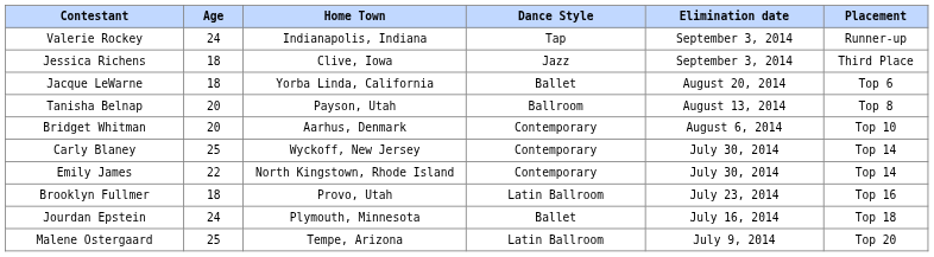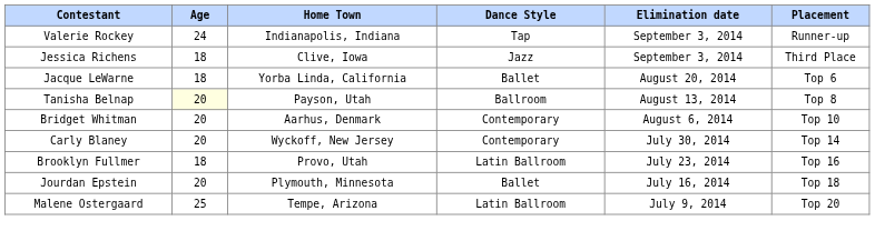 <table border="1" cellpadding="4" cellspacing="0" style="text-align:center; font-size:90%; border-collapse:collapse; width:75%;">
 <tr style="background:#C1D8FF;">
 <th style="width:12%;">Contestant</th>
 <th style="width:4%; text-align:center;">Age</th>
 <th style="width:15%;">Home Town</th>
 <th style="width:12%;">Dance Style</th>
 <th style="width:12%;">Elimination date</th>
 <th style="width:6%;">Placement</th>
 </tr>
 <tr>
 <td>Valerie Rockey</td>
 <td>24</td>
 <td>Indianapolis, Indiana</td>
 <td>Tap</td>
 <td>September 3, 2014</td>
 <td>Runner-up</td>
 </tr>
 <tr>
 <td>Jessica Richens</td>
 <td>18</td>
 <td>Clive, Iowa</td>
 <td>Jazz</td>
 <td>September 3, 2014</td>
 <td>Third Place</td>
 </tr>
 <tr>
 <td>Jacque LeWarne</td>
 <td>18</td>
 <td>Yorba Linda, California</td>
 <td>Ballet</td>
 <td>August 20, 2014</td>
 <td>Top 6</td>
 </tr>
 <tr>
 <td>Tanisha Belnap</td>
-<td>20</td>
+<td style="background: lightyellow;">20</td>
 <td>Payson, Utah</td>
 <td>Ballroom</td>
 <td>August 13, 2014</td>
 <td>Top 8</td>
 </tr>
 <tr>
 <td>Bridget Whitman</td>
 <td>20</td>
 <td>Aarhus, Denmark</td>
 <td>Contemporary</td>
 <td>August 6, 2014</td>
 <td>Top 10</td>
 </tr>
 <tr>
 <td>Carly Blaney</td>
-<td>25</td>
+<td>20</td>
 <td>Wyckoff, New Jersey</td>
-<td>Contemporary</td>
-<td>July 30, 2014</td>
-<td>Top 14</td>
-</tr>
-<tr>
-<td>Emily James</td>
-<td>22</td>
-<td>North Kingstown, Rhode Island</td>
 <td>Contemporary</td>
 <td>July 30, 2014</td>
 <td>Top 14</td>
 </tr>
 <tr>
 <td>Brooklyn Fullmer</td>
 <td>18</td>
 <td>Provo, Utah</td>
 <td>Latin Ballroom</td>
 <td>July 23, 2014</td>
 <td>Top 16</td>
 </tr>
 <tr>
 <td>Jourdan Epstein</td>
-<td>24</td>
+<td>20</td>
 <td>Plymouth, Minnesota</td>
 <td>Ballet</td>
 <td>July 16, 2014</td>
 <td>Top 18</td>
 </tr>
 <tr>
 <td>Malene Ostergaard</td>
 <td>25</td>
 <td>Tempe, Arizona</td>
 <td>Latin Ballroom</td>
 <td>July 9, 2014</td>
 <td>Top 20</td>
 </tr>
 </table>
